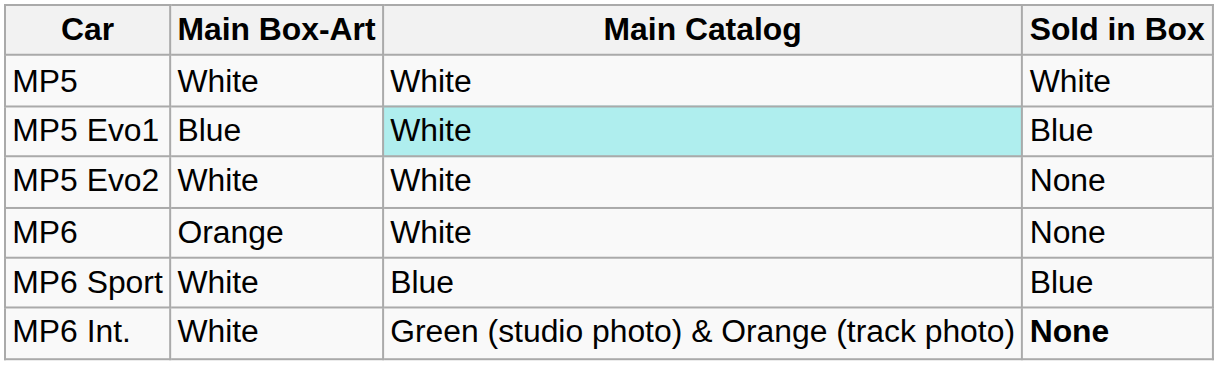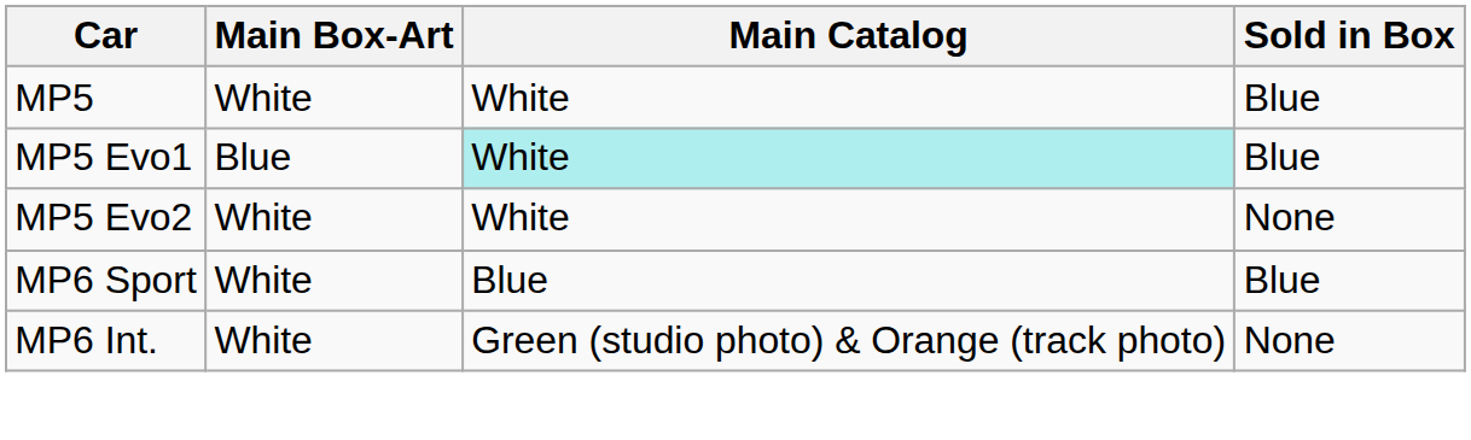 <table class="wikitable">
 <tr>
 <th>Car</th>
 <th>Main Box-Art</th>
 <th>Main Catalog</th>
 <th>Sold in Box</th>
 </tr>
 <tr>
 <td>MP5</td>
 <td>White</td>
 <td>White</td>
-<td>White</td>
+<td>Blue</td>
 </tr>
 <tr>
 <td>MP5 Evo1</td>
 <td>Blue</td>
 <td style="background: paleturquoise;">White</td>
 <td>Blue</td>
 </tr>
 <tr>
 <td>MP5 Evo2</td>
 <td>White</td>
 <td>White</td>
 <td>None</td>
 </tr>
 <tr>
-<td>MP6</td>
-<td>Orange</td>
-<td>White</td>
-<td>None</td>
-</tr>
-<tr>
 <td>MP6 Sport</td>
 <td>White</td>
 <td>Blue</td>
 <td>Blue</td>
 </tr>
 <tr>
 <td>MP6 Int.</td>
 <td>White</td>
 <td>Green (studio photo) & Orange (track photo)</td>
-<td><strong>None</strong></td>
+<td>None</td>
 </tr>
 </table>
